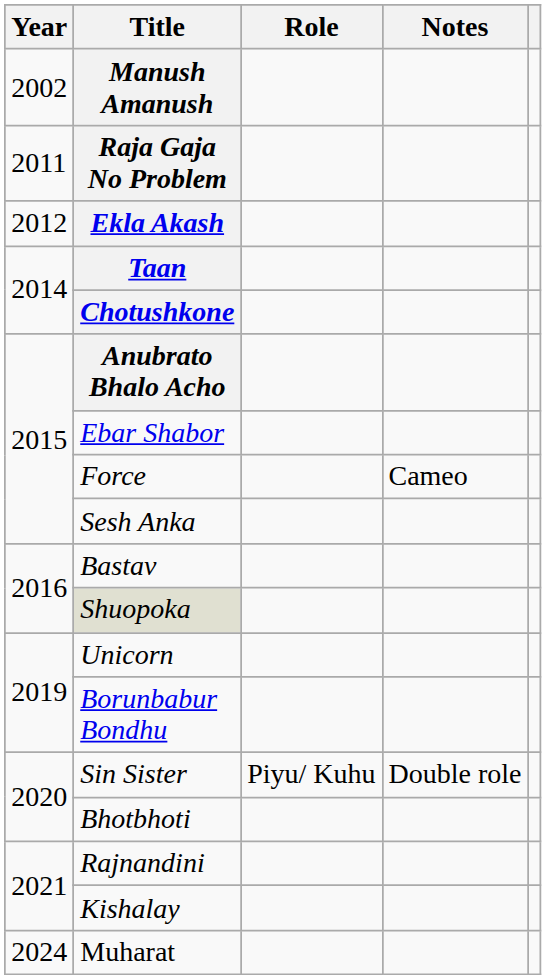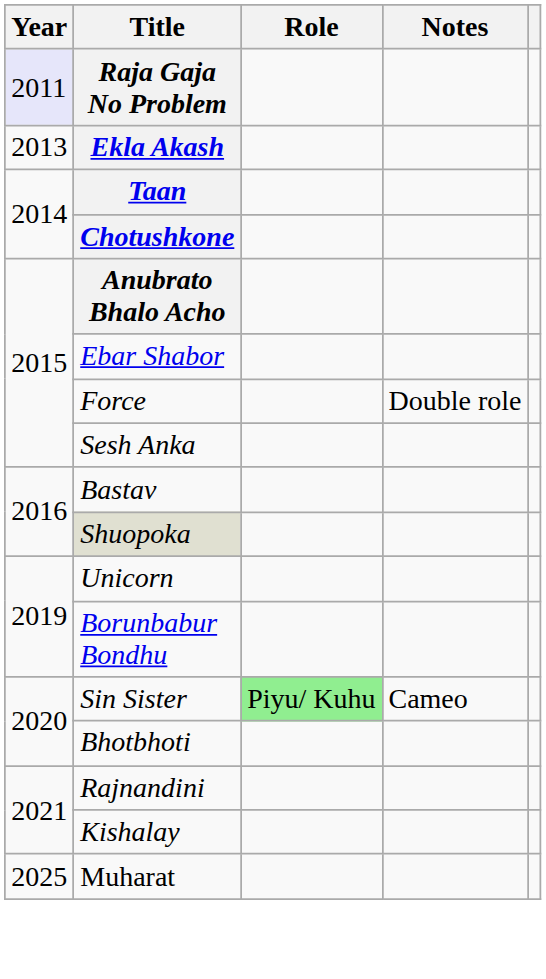 <table class="wikitable plainrowheaders sortable" style="margin-right: 0;">
 <tr>
 <th scope="col">Year</th>
 <th scope="col">Title</th>
 <th scope="col">Role</th>
 <th scope="col" class="unsortable">Notes</th>
 <th scope="col" class="unsortable"></th>
 </tr>
 <tr>
-<td>2002</td>
-<th scope="row"><em>Manush Amanush</em></th>
-<td></td>
-<td></td>
-<td></td>
-</tr>
-<tr>
-<td>2011</td>
+<td style="background: lavender;">2011</td>
 <th scope="row"><em>Raja Gaja No Problem</em></th>
 <td></td>
 <td></td>
 <td></td>
 </tr>
 <tr>
-<td>2012</td>
+<td>2013</td>
 <th scope="row"><em><a href='#'>Ekla Akash</a></em></th>
 <td></td>
 <td></td>
 <td></td>
 </tr>
 <tr>
 <td rowspan="2">2014</td>
 <th scope="row"><em><a href='#'>Taan</a></em></th>
 <td></td>
 <td></td>
 <td></td>
 </tr>
 <tr>
 <th scope="row"><em><a href='#'>Chotushkone</a></em></th>
 <td></td>
 <td></td>
 <td></td>
 </tr>
 <tr>
 <td rowspan="4">2015</td>
 <th scope="row"><em>Anubrato Bhalo Acho</em></th>
 <td></td>
 <td></td>
 <td></td>
 </tr>
 <tr>
 <td><em><a href='#'>Ebar Shabor</a></em></td>
 <td></td>
 <td></td>
 <td></td>
 </tr>
 <tr>
 <td><em>Force</em></td>
 <td></td>
-<td>Cameo</td>
+<td>Double role</td>
 <td></td>
 </tr>
 <tr>
 <td><em>Sesh Anka</em></td>
 <td></td>
 <td></td>
 <td></td>
 </tr>
 <tr>
 <td rowspan="2">2016</td>
 <td><em>Bastav</em></td>
 <td></td>
 <td></td>
 <td></td>
 </tr>
 <tr>
 <td style="width:50px;background-color:#E0E0D1"><em>Shuopoka</em> </td>
 <td></td>
 <td></td>
 <td></td>
 </tr>
 <tr>
 <td rowspan="2">2019</td>
 <td><em>Unicorn</em></td>
 <td></td>
 <td></td>
 <td></td>
 </tr>
 <tr>
 <td><em><a href='#'>Borunbabur Bondhu</a></em></td>
 <td></td>
 <td></td>
 <td></td>
 </tr>
 <tr>
 <td rowspan="2">2020</td>
 <td><em>Sin Sister</em></td>
-<td>Piyu/ Kuhu</td>
-<td>Double role</td>
+<td style="background: lightgreen;">Piyu/ Kuhu</td>
+<td>Cameo</td>
 <td></td>
 </tr>
 <tr>
 <td><em>Bhotbhoti</em></td>
 <td></td>
 <td></td>
 <td></td>
 </tr>
 <tr>
 <td rowspan="2">2021</td>
 <td><em>Rajnandini</em></td>
 <td></td>
 <td></td>
 </tr>
 <tr>
 <td><em>Kishalay</em></td>
 <td></td>
 <td></td>
 <td></td>
 </tr>
 <tr>
-<td>2024</td>
+<td>2025</td>
 <td>Muharat</td>
 <td></td>
 <td></td>
 <td></td>
 </tr>
 </table>
